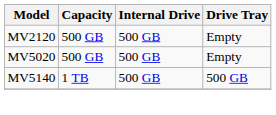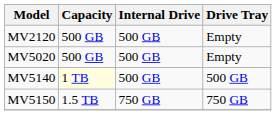 <table class="wikitable">
 <tr>
 <th>Model</th>
 <th>Capacity</th>
 <th>Internal Drive</th>
 <th>Drive Tray</th>
 </tr>
 <tr style="vertical-align: top; text-align: left;">
 <td>MV2120</td>
 <td>500 <a href='#'>GB</a></td>
 <td>500 <a href='#'>GB</a></td>
 <td>Empty</td>
 </tr>
 <tr style="vertical-align: top; text-align: left;">
 <td>MV5020</td>
 <td>500 <a href='#'>GB</a></td>
 <td>500 <a href='#'>GB</a></td>
 <td>Empty</td>
 </tr>
 <tr style="vertical-align: top; text-align: left;">
 <td>MV5140</td>
-<td>1 <a href='#'>TB</a></td>
+<td style="background: lightyellow;">1 <a href='#'>TB</a></td>
 <td>500 <a href='#'>GB</a></td>
 <td>500 <a href='#'>GB</a></td>
 </tr>
 <tr style="vertical-align: top; text-align: left;">
+<td>MV5150</td>
+<td>1.5 <a href='#'>TB</a></td>
+<td>750 <a href='#'>GB</a></td>
+<td>750 <a href='#'>GB</a></td>
+</tr>
+<tr style="vertical-align: top; text-align: left;">
 </tr>
 </table>
